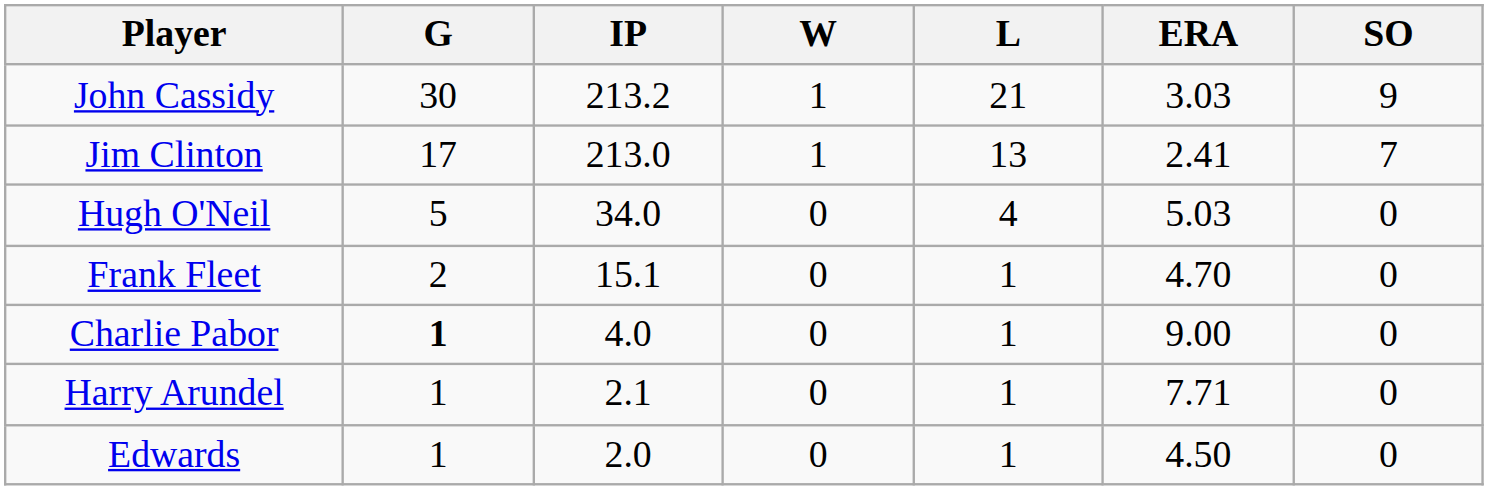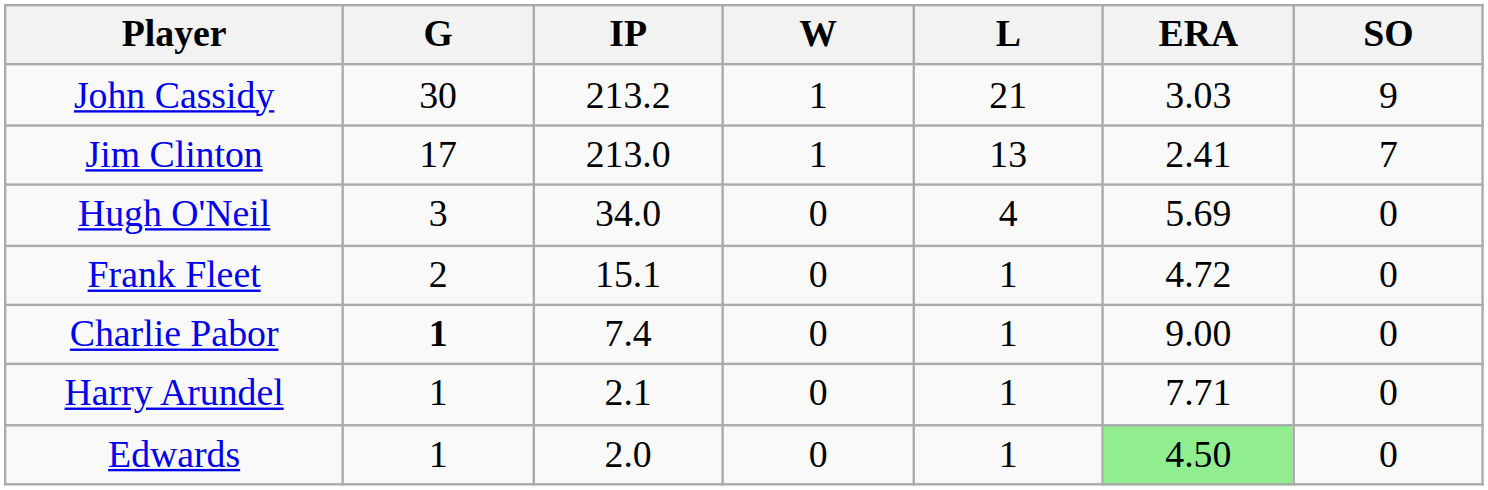 <table class="wikitable sortable">
 <tr>
 <th bgcolor="#DDDDFF" width="16%">Player</th>
 <th bgcolor="#DDDDFF" width="9%">G</th>
 <th bgcolor="#DDDDFF" width="9%">IP</th>
 <th bgcolor="#DDDDFF" width="9%">W</th>
 <th bgcolor="#DDDDFF" width="9%">L</th>
 <th bgcolor="#DDDDFF" width="9%">ERA</th>
 <th bgcolor="#DDDDFF" width="9%">SO</th>
 </tr>
 <tr align=center>
 <td><a href='#'>John Cassidy</a></td>
 <td>30</td>
 <td>213.2</td>
 <td>1</td>
 <td>21</td>
 <td>3.03</td>
 <td>9</td>
 </tr>
 <tr align=center>
 <td><a href='#'>Jim Clinton</a></td>
 <td>17</td>
 <td>213.0</td>
 <td>1</td>
 <td>13</td>
 <td>2.41</td>
 <td>7</td>
 </tr>
 <tr align=center>
 <td><a href='#'>Hugh O'Neil</a></td>
-<td>5</td>
+<td>3</td>
 <td>34.0</td>
 <td>0</td>
 <td>4</td>
-<td>5.03</td>
+<td>5.69</td>
 <td>0</td>
 </tr>
 <tr align=center>
 <td><a href='#'>Frank Fleet</a></td>
 <td>2</td>
 <td>15.1</td>
 <td>0</td>
 <td>1</td>
-<td>4.70</td>
+<td>4.72</td>
 <td>0</td>
 </tr>
 <tr align=center>
 <td><a href='#'>Charlie Pabor</a></td>
 <td><strong>1</strong></td>
-<td>4.0</td>
+<td>7.4</td>
 <td>0</td>
 <td>1</td>
 <td>9.00</td>
 <td>0</td>
 </tr>
 <tr align=center>
 <td><a href='#'>Harry Arundel</a></td>
 <td>1</td>
 <td>2.1</td>
 <td>0</td>
 <td>1</td>
 <td>7.71</td>
 <td>0</td>
 </tr>
 <tr align=center>
 <td><a href='#'>Edwards</a></td>
 <td>1</td>
 <td>2.0</td>
 <td>0</td>
 <td>1</td>
-<td>4.50</td>
+<td style="background: lightgreen;">4.50</td>
 <td>0</td>
 </tr>
 </table>
